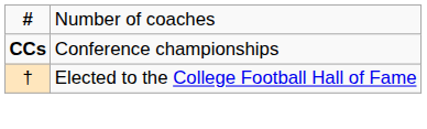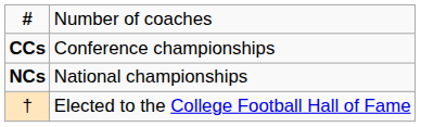 <table class="wikitable">
 <tr>
 <td align="center"><strong>#</strong></td>
 <td>Number of coaches</td>
 </tr>
 <tr>
 <td><strong>CCs</strong></td>
 <td>Conference championships</td>
 </tr>
 <tr>
+<td><strong>NCs</strong></td>
+<td>National championships</td>
+</tr>
+<tr>
 <td bgcolor=#FFE6BD align="center">†</td>
 <td>Elected to the <a href='#'>College Football Hall of Fame</a></td>
 </tr>
 </table>
